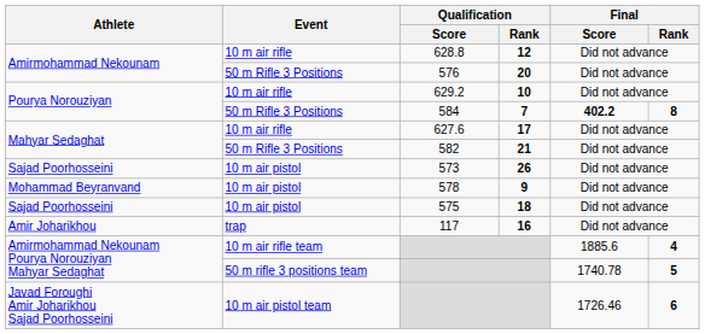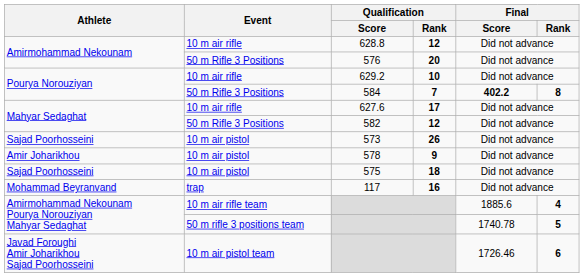 <table class="wikitable" width="65%" style="text-align:center; font-size:90%">
 <tr>
 <th rowspan="2" width="22%">Athlete</th>
 <th rowspan="2" width="18%">Event</th>
 <th colspan="2">Qualification</th>
 <th colspan="2">Final</th>
 </tr>
 <tr>
 <th width="10%">Score</th>
 <th width="5%">Rank</th>
 <th width="10%">Score</th>
 <th width="5%">Rank</th>
 </tr>
 <tr>
 <td rowspan=2 align=left><a href='#'>Amirmohammad Nekounam</a></td>
 <td align=left><a href='#'>10 m air rifle</a></td>
 <td>628.8</td>
 <td><strong>12</strong></td>
 <td colspan=2>Did not advance</td>
 </tr>
 <tr>
 <td align=left><a href='#'>50 m Rifle 3 Positions</a></td>
 <td>576</td>
 <td><strong>20</strong></td>
 <td colspan=2>Did not advance</td>
 </tr>
 <tr>
 <td rowspan=2 align=left><a href='#'>Pourya Norouziyan</a></td>
 <td align=left><a href='#'>10 m air rifle</a></td>
 <td>629.2</td>
 <td><strong>10</strong></td>
 <td colspan=2>Did not advance</td>
 </tr>
 <tr>
 <td align=left><a href='#'>50 m Rifle 3 Positions</a></td>
 <td>584</td>
 <td><strong>7</strong> <strong></strong></td>
 <td><strong>402.2</strong></td>
 <td><strong>8</strong></td>
 </tr>
 <tr>
 <td rowspan=2 align=left><a href='#'>Mahyar Sedaghat</a></td>
 <td align=left><a href='#'>10 m air rifle</a></td>
 <td>627.6</td>
 <td><strong>17</strong></td>
 <td colspan=2>Did not advance</td>
 </tr>
 <tr>
 <td align=left><a href='#'>50 m Rifle 3 Positions</a></td>
 <td>582</td>
-<td><strong>21</strong></td>
+<td><strong>12</strong></td>
 <td colspan=2>Did not advance</td>
 </tr>
 <tr>
 <td align=left><a href='#'>Sajad Poorhosseini</a></td>
 <td align=left><a href='#'>10 m air pistol</a></td>
 <td>573</td>
 <td><strong>26</strong></td>
 <td colspan=2>Did not advance</td>
 </tr>
 <tr>
-<td align=left><a href='#'>Mohammad Beyranvand</a></td>
+<td align=left><a href='#'>Amir Joharikhou</a></td>
 <td align=left><a href='#'>10 m air pistol</a></td>
 <td>578</td>
 <td><strong>9</strong></td>
 <td colspan=2>Did not advance</td>
 </tr>
 <tr>
 <td align=left><a href='#'>Sajad Poorhosseini</a></td>
 <td align=left><a href='#'>10 m air pistol</a></td>
 <td>575</td>
 <td><strong>18</strong></td>
 <td colspan=2>Did not advance</td>
 </tr>
 <tr>
-<td align=left><a href='#'>Amir Joharikhou</a></td>
+<td align=left><a href='#'>Mohammad Beyranvand</a></td>
 <td align=left><a href='#'>trap</a></td>
 <td>117</td>
 <td><strong>16</strong></td>
 <td colspan=2>Did not advance</td>
 </tr>
 <tr>
 <td rowspan=2 align=left><a href='#'>Amirmohammad Nekounam</a><br><a href='#'>Pourya Norouziyan</a><br><a href='#'>Mahyar Sedaghat</a></td>
 <td align=left><a href='#'>10 m air rifle team</a></td>
 <td colspan=2 bgcolor=#DCDCDC></td>
 <td>1885.6</td>
 <td><strong>4</strong></td>
 </tr>
 <tr>
 <td align=left><a href='#'>50 m rifle 3 positions team</a></td>
 <td colspan=2 bgcolor=#DCDCDC></td>
 <td>1740.78</td>
 <td><strong>5</strong></td>
 </tr>
 <tr>
 <td align=left><a href='#'>Javad Foroughi</a><br><a href='#'>Amir Joharikhou</a><br><a href='#'>Sajad Poorhosseini</a></td>
 <td align=left><a href='#'>10 m air pistol team</a></td>
 <td colspan=2 bgcolor=#DCDCDC></td>
 <td>1726.46</td>
 <td><strong>6</strong></td>
 </tr>
 </table>
